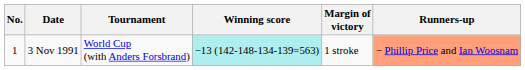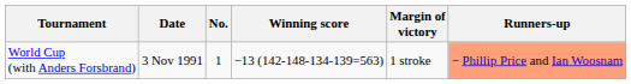 <table class="wikitable" style="font-size:95%;">
 <tr>
+<th>Tournament</th>
+<th>Date</th>
 <th>No.</th>
-<th>Date</th>
-<th>Tournament</th>
 <th>Winning score</th>
 <th>Margin of<br>victory</th>
 <th>Runners-up</th>
 </tr>
 <tr>
+<td><a href='#'>World Cup</a><br>(with  <a href='#'>Anders Forsbrand</a>)</td>
+<td align=right>3 Nov 1991</td>
 <td align=center>1</td>
-<td align=right>3 Nov 1991</td>
-<td><a href='#'>World Cup</a><br>(with  <a href='#'>Anders Forsbrand</a>)</td>
-<td style="background: paleturquoise;">−13 (142-148-134-139=563)</td>
+<td>−13 (142-148-134-139=563)</td>
 <td>1 stroke</td>
 <td style="background: lightsalmon;"> − <a href='#'>Phillip Price</a> and <a href='#'>Ian Woosnam</a></td>
 </tr>
 </table>
